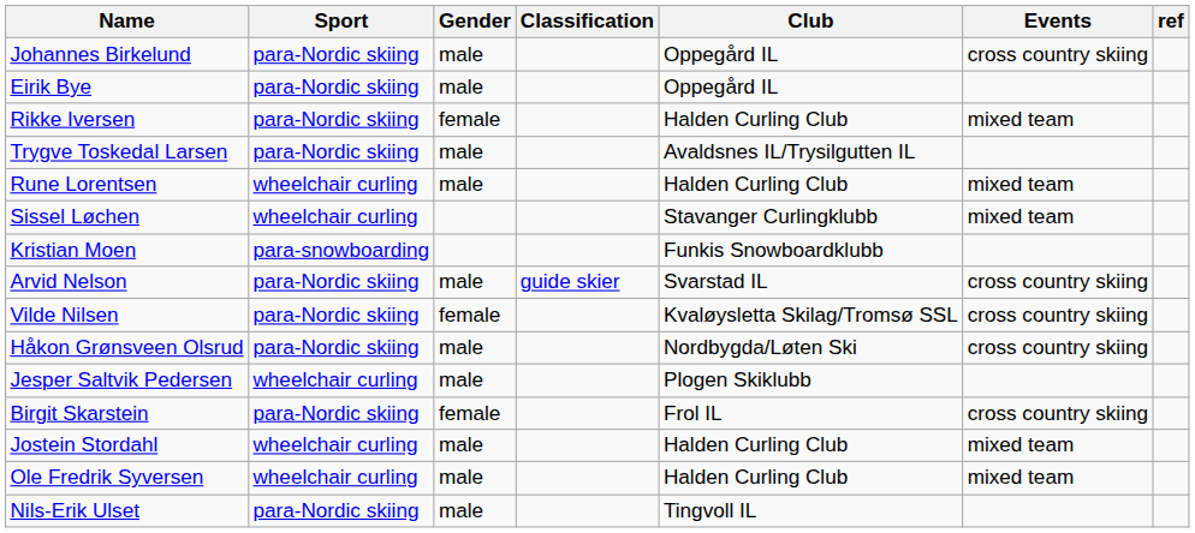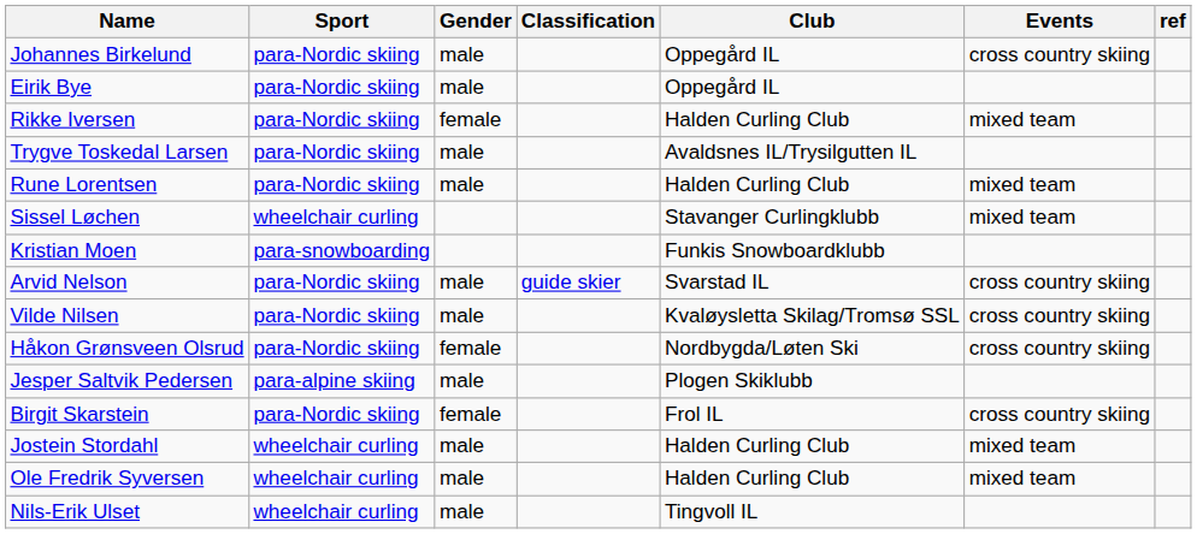 <table class="wikitable">
 <tr>
 <th>Name</th>
 <th>Sport</th>
 <th>Gender</th>
 <th>Classification</th>
 <th>Club</th>
 <th>Events</th>
 <th>ref</th>
 </tr>
 <tr>
 <td><a href='#'>Johannes Birkelund</a></td>
 <td><a href='#'>para-Nordic skiing</a></td>
 <td>male</td>
 <td></td>
 <td>Oppegård IL</td>
 <td>cross country skiing</td>
 <td></td>
 </tr>
 <tr>
 <td><a href='#'>Eirik Bye</a></td>
 <td><a href='#'>para-Nordic skiing</a></td>
 <td>male</td>
 <td></td>
 <td>Oppegård IL</td>
 <td></td>
 <td></td>
 </tr>
 <tr>
 <td><a href='#'>Rikke Iversen</a></td>
 <td><a href='#'>para-Nordic skiing</a></td>
 <td>female</td>
 <td></td>
 <td>Halden Curling Club</td>
 <td>mixed team</td>
 <td></td>
 </tr>
 <tr>
 <td><a href='#'>Trygve Toskedal Larsen</a></td>
 <td><a href='#'>para-Nordic skiing</a></td>
 <td>male</td>
 <td></td>
 <td>Avaldsnes IL/Trysilgutten IL</td>
 <td></td>
 <td></td>
 </tr>
 <tr>
 <td><a href='#'>Rune Lorentsen</a></td>
-<td><a href='#'>wheelchair curling</a></td>
+<td><a href='#'>para-Nordic skiing</a></td>
 <td>male</td>
 <td></td>
 <td>Halden Curling Club</td>
 <td>mixed team</td>
 <td></td>
 </tr>
 <tr>
 <td><a href='#'>Sissel Løchen</a></td>
 <td><a href='#'>wheelchair curling</a></td>
 <td></td>
 <td></td>
 <td>Stavanger Curlingklubb</td>
 <td>mixed team</td>
 <td></td>
 </tr>
 <tr>
 <td><a href='#'>Kristian Moen</a></td>
 <td><a href='#'>para-snowboarding</a></td>
 <td></td>
 <td></td>
 <td>Funkis Snowboardklubb</td>
 <td></td>
 <td></td>
 </tr>
 <tr>
 <td><a href='#'>Arvid Nelson</a></td>
 <td><a href='#'>para-Nordic skiing</a></td>
 <td>male</td>
 <td><a href='#'>guide skier</a></td>
 <td>Svarstad IL</td>
 <td>cross country skiing</td>
 <td></td>
 </tr>
 <tr>
 <td><a href='#'>Vilde Nilsen</a></td>
 <td><a href='#'>para-Nordic skiing</a></td>
-<td>female</td>
+<td>male</td>
 <td></td>
 <td>Kvaløysletta Skilag/Tromsø SSL</td>
 <td>cross country skiing</td>
 <td></td>
 </tr>
 <tr>
 <td><a href='#'>Håkon Grønsveen Olsrud</a></td>
 <td><a href='#'>para-Nordic skiing</a></td>
-<td>male</td>
+<td>female</td>
 <td></td>
 <td>Nordbygda/Løten Ski</td>
 <td>cross country skiing</td>
 <td></td>
 </tr>
 <tr>
 <td><a href='#'>Jesper Saltvik Pedersen</a></td>
-<td><a href='#'>wheelchair curling</a></td>
+<td><a href='#'>para-alpine skiing</a></td>
 <td>male</td>
 <td></td>
 <td>Plogen Skiklubb</td>
 <td></td>
 <td></td>
 </tr>
 <tr>
 <td><a href='#'>Birgit Skarstein</a></td>
 <td><a href='#'>para-Nordic skiing</a></td>
 <td>female</td>
 <td></td>
 <td>Frol IL</td>
 <td>cross country skiing</td>
 <td></td>
 </tr>
 <tr>
 <td><a href='#'>Jostein Stordahl</a></td>
 <td><a href='#'>wheelchair curling</a></td>
 <td>male</td>
 <td></td>
 <td>Halden Curling Club</td>
 <td>mixed team</td>
 <td></td>
 </tr>
 <tr>
 <td><a href='#'>Ole Fredrik Syversen</a></td>
 <td><a href='#'>wheelchair curling</a></td>
 <td>male</td>
 <td></td>
 <td>Halden Curling Club</td>
 <td>mixed team</td>
 <td></td>
 </tr>
 <tr>
 <td><a href='#'>Nils-Erik Ulset</a></td>
-<td><a href='#'>para-Nordic skiing</a></td>
+<td><a href='#'>wheelchair curling</a></td>
 <td>male</td>
 <td></td>
 <td>Tingvoll IL</td>
 <td></td>
 <td></td>
 </tr>
 </table>
